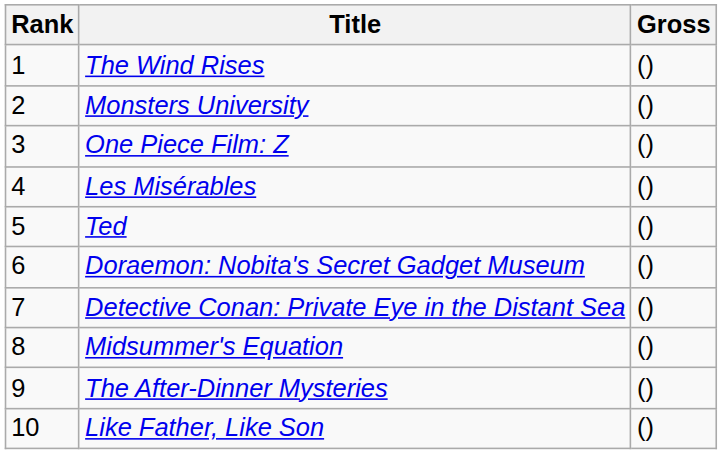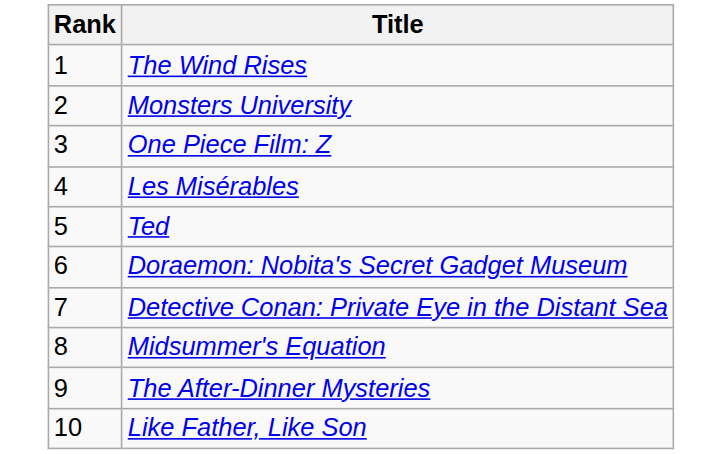 <table class="wikitable sortable" style="margin:auto; margin:auto;">
 <tr>
 <th>Rank</th>
 <th>Title</th>
-<th>Gross</th>
 </tr>
 <tr>
 <td>1</td>
 <td> <em><a href='#'>The Wind Rises</a></em></td>
-<td> ()</td>
 </tr>
 <tr>
 <td>2</td>
 <td><em><a href='#'>Monsters University</a></em></td>
-<td> ()</td>
 </tr>
 <tr>
 <td>3</td>
 <td> <em><a href='#'>One Piece Film: Z</a></em></td>
-<td> ()</td>
 </tr>
 <tr>
 <td>4</td>
 <td><em><a href='#'>Les Misérables</a></em></td>
-<td> ()</td>
 </tr>
 <tr>
 <td>5</td>
 <td><em><a href='#'>Ted</a></em></td>
-<td> ()</td>
 </tr>
 <tr>
 <td>6</td>
 <td> <em><a href='#'>Doraemon: Nobita's Secret Gadget Museum</a></em></td>
-<td> ()</td>
 </tr>
 <tr>
 <td>7</td>
 <td> <em><a href='#'>Detective Conan: Private Eye in the Distant Sea</a></em></td>
-<td> ()</td>
 </tr>
 <tr>
 <td>8</td>
 <td> <em><a href='#'>Midsummer's Equation</a></em></td>
-<td> ()</td>
 </tr>
 <tr>
 <td>9</td>
 <td> <em><a href='#'>The After-Dinner Mysteries</a></em></td>
-<td> ()</td>
 </tr>
 <tr>
 <td>10</td>
 <td> <em><a href='#'>Like Father, Like Son</a></em></td>
-<td> ()</td>
 </tr>
 </table>
